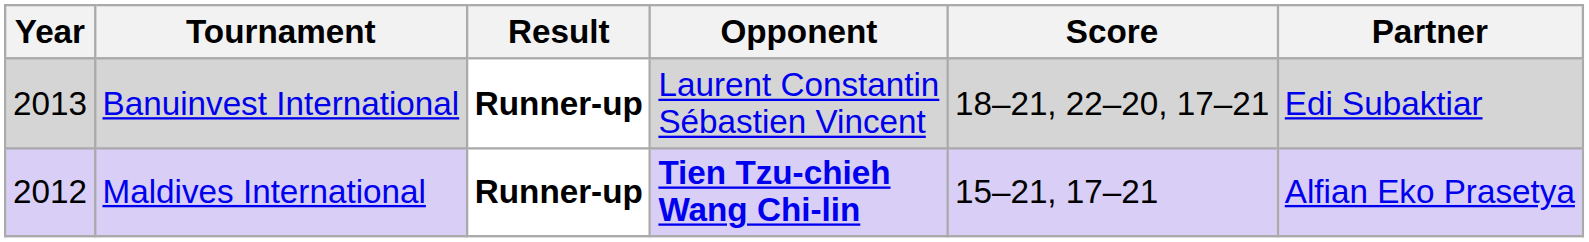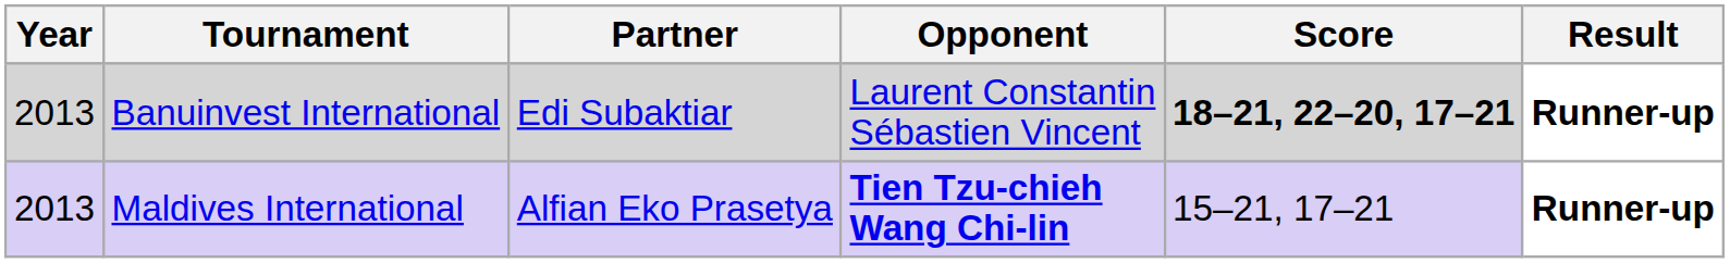 <table class="sortable wikitable" style="font-size: 90%;">
 <tr>
 <th>Year</th>
 <th>Tournament</th>
-<th>Result</th>
+<th>Partner</th>
 <th>Opponent</th>
 <th>Score</th>
-<th>Partner</th>
+<th>Result</th>
 </tr>
 <tr style="background:#D5D5D5">
 <td align="center">2013</td>
 <td align="left"><a href='#'>Banuinvest International</a></td>
+<td align="left"> <a href='#'>Edi Subaktiar</a></td>
+<td align="left"> <a href='#'>Laurent Constantin</a><br> <a href='#'>Sébastien Vincent</a></td>
+<td align="left"><strong>18–21, 22–20, 17–21</strong></td>
 <td style="text-align:left; background:white"> <strong>Runner-up</strong></td>
-<td align="left"> <a href='#'>Laurent Constantin</a><br> <a href='#'>Sébastien Vincent</a></td>
-<td align="left">18–21, 22–20, 17–21</td>
-<td align="left"> <a href='#'>Edi Subaktiar</a></td>
 </tr>
 <tr style="background:#D8CEF6">
-<td align="center">2012</td>
+<td align="center">2013</td>
 <td align="left"><a href='#'>Maldives International</a></td>
-<td style="text-align:left; background:white"> <strong>Runner-up</strong></td>
+<td align="left"> <a href='#'>Alfian Eko Prasetya</a></td>
 <td align="left"><strong> <a href='#'>Tien Tzu-chieh</a><br> <a href='#'>Wang Chi-lin</a></strong></td>
 <td align="left">15–21, 17–21</td>
-<td align="left"> <a href='#'>Alfian Eko Prasetya</a></td>
+<td style="text-align:left; background:white"> <strong>Runner-up</strong></td>
 </tr>
 </table>
